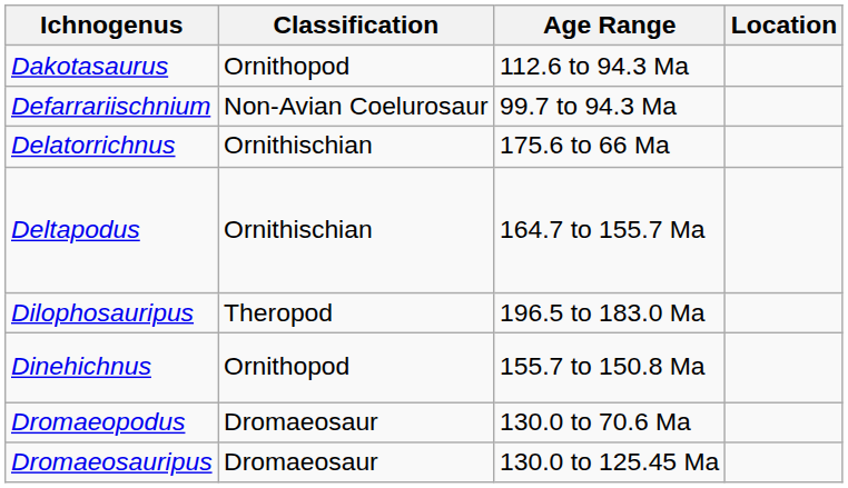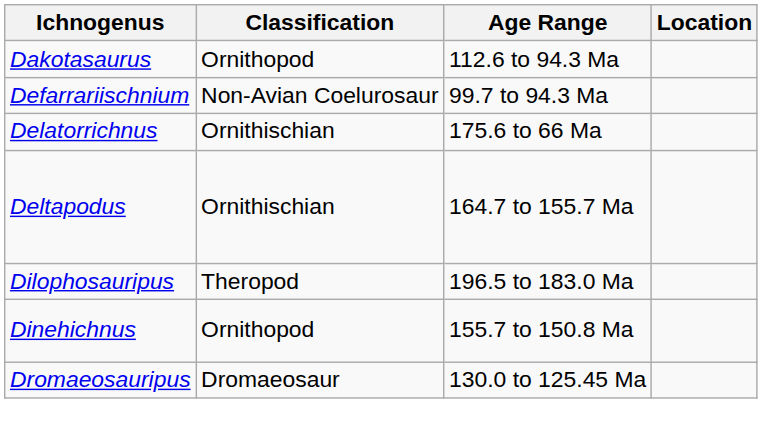 <table class="wikitable">
 <tr>
 <th>Ichnogenus</th>
 <th>Classification</th>
 <th>Age Range</th>
 <th>Location</th>
 </tr>
 <tr>
 <td><em><a href='#'>Dakotasaurus</a></em></td>
 <td>Ornithopod</td>
 <td>112.6 to 94.3 Ma</td>
 <td></td>
 </tr>
 <tr>
 <td><em><a href='#'>Defarrariischnium</a> </em></td>
 <td>Non-Avian Coelurosaur</td>
 <td>99.7 to 94.3 Ma</td>
 <td></td>
 </tr>
 <tr>
 <td><em><a href='#'>Delatorrichnus</a></em></td>
 <td>Ornithischian</td>
 <td>175.6 to 66 Ma</td>
 <td><br></td>
 </tr>
 <tr>
 <td><em><a href='#'>Deltapodus</a></em></td>
 <td>Ornithischian</td>
 <td>164.7 to 155.7 Ma</td>
 <td><br><br><br><br></td>
 </tr>
 <tr>
 <td><em><a href='#'>Dilophosauripus</a></em></td>
 <td>Theropod</td>
 <td>196.5 to 183.0 Ma</td>
 <td><br></td>
 </tr>
 <tr>
 <td><em><a href='#'>Dinehichnus</a></em></td>
 <td>Ornithopod</td>
 <td>155.7 to 150.8 Ma</td>
 <td><br><br></td>
 </tr>
 <tr>
-<td><em><a href='#'>Dromaeopodus</a></em></td>
-<td>Dromaeosaur</td>
-<td>130.0 to 70.6 Ma</td>
-<td><br></td>
-</tr>
-<tr>
 <td><em><a href='#'>Dromaeosauripus</a></em></td>
 <td>Dromaeosaur</td>
 <td>130.0 to 125.45 Ma</td>
 <td></td>
 </tr>
 </table>
